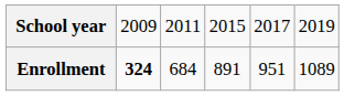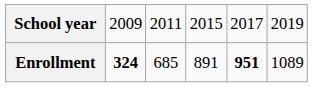 <table class="wikitable" style="margin-left: auto; margin-right: auto; border: none; text-align:center;">
 <tr>
 <th scope="row" style="width:90px;height:30px;">School year</th>
 <td>2009</td>
 <td>2011</td>
 <td>2015</td>
 <td>2017</td>
 <td>2019</td>
 </tr>
 <tr>
 <th scope="row" style="width:90px;height:30px;">Enrollment</th>
 <td><strong>324</strong></td>
-<td>684</td>
+<td>685</td>
 <td>891</td>
-<td>951</td>
+<td><strong>951</strong></td>
 <td>1089</td>
 </tr>
 <tr>
 </tr>
 </table>
